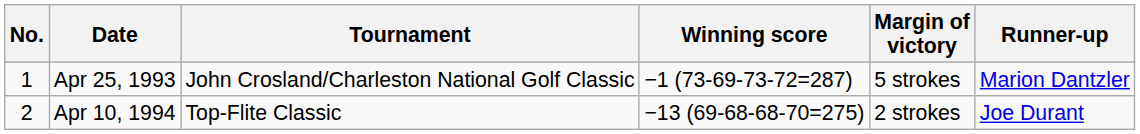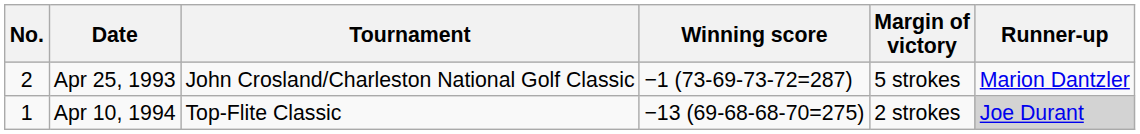 <table class="wikitable" style="font-size:95%;">
 <tr>
 <th>No.</th>
 <th>Date</th>
 <th>Tournament</th>
 <th>Winning score</th>
 <th>Margin of<br>victory</th>
 <th>Runner-up</th>
 </tr>
 <tr>
-<td align=center>1</td>
+<td align=center>2</td>
 <td align=right>Apr 25, 1993</td>
 <td>John Crosland/Charleston National Golf Classic</td>
 <td>−1 (73-69-73-72=287)</td>
 <td>5 strokes</td>
 <td> <a href='#'>Marion Dantzler</a></td>
 </tr>
 <tr>
-<td align=center>2</td>
+<td align=center>1</td>
 <td align=right>Apr 10, 1994</td>
 <td>Top-Flite Classic</td>
 <td>−13 (69-68-68-70=275)</td>
 <td>2 strokes</td>
-<td> <a href='#'>Joe Durant</a></td>
+<td style="background: lightgrey;"> <a href='#'>Joe Durant</a></td>
 </tr>
 </table>
